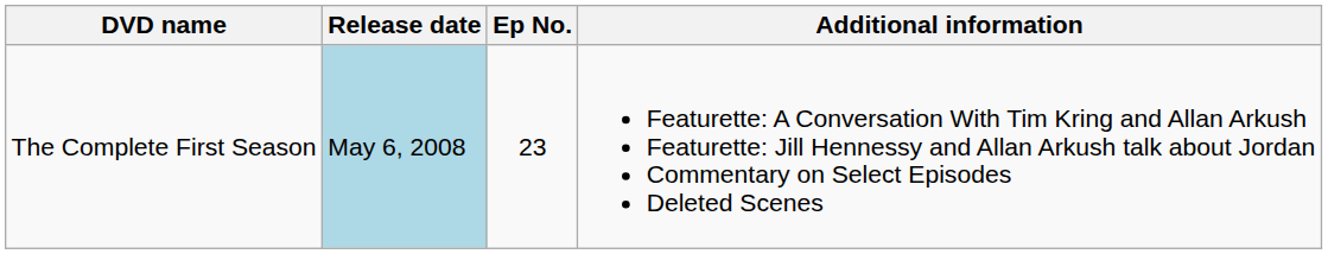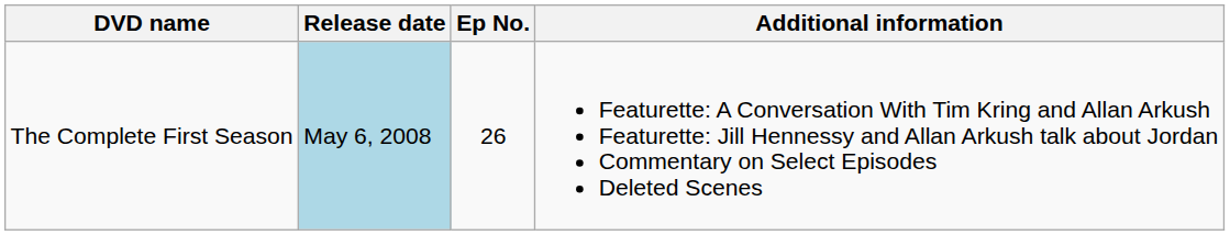 <table class="wikitable">
 <tr>
 <th>DVD name</th>
 <th>Release date</th>
 <th>Ep No.</th>
 <th>Additional information</th>
 </tr>
 <tr>
 <td>The Complete First Season</td>
 <td style="background: lightblue;">May 6, 2008</td>
-<td align="center">23</td>
+<td align="center">26</td>
 <td><br><ul><li>Featurette: A Conversation With Tim Kring and Allan Arkush</li><li>Featurette: Jill Hennessy and Allan Arkush talk about Jordan</li><li>Commentary on Select Episodes</li><li>Deleted Scenes</li></ul></td>
 </tr>
 </table>
